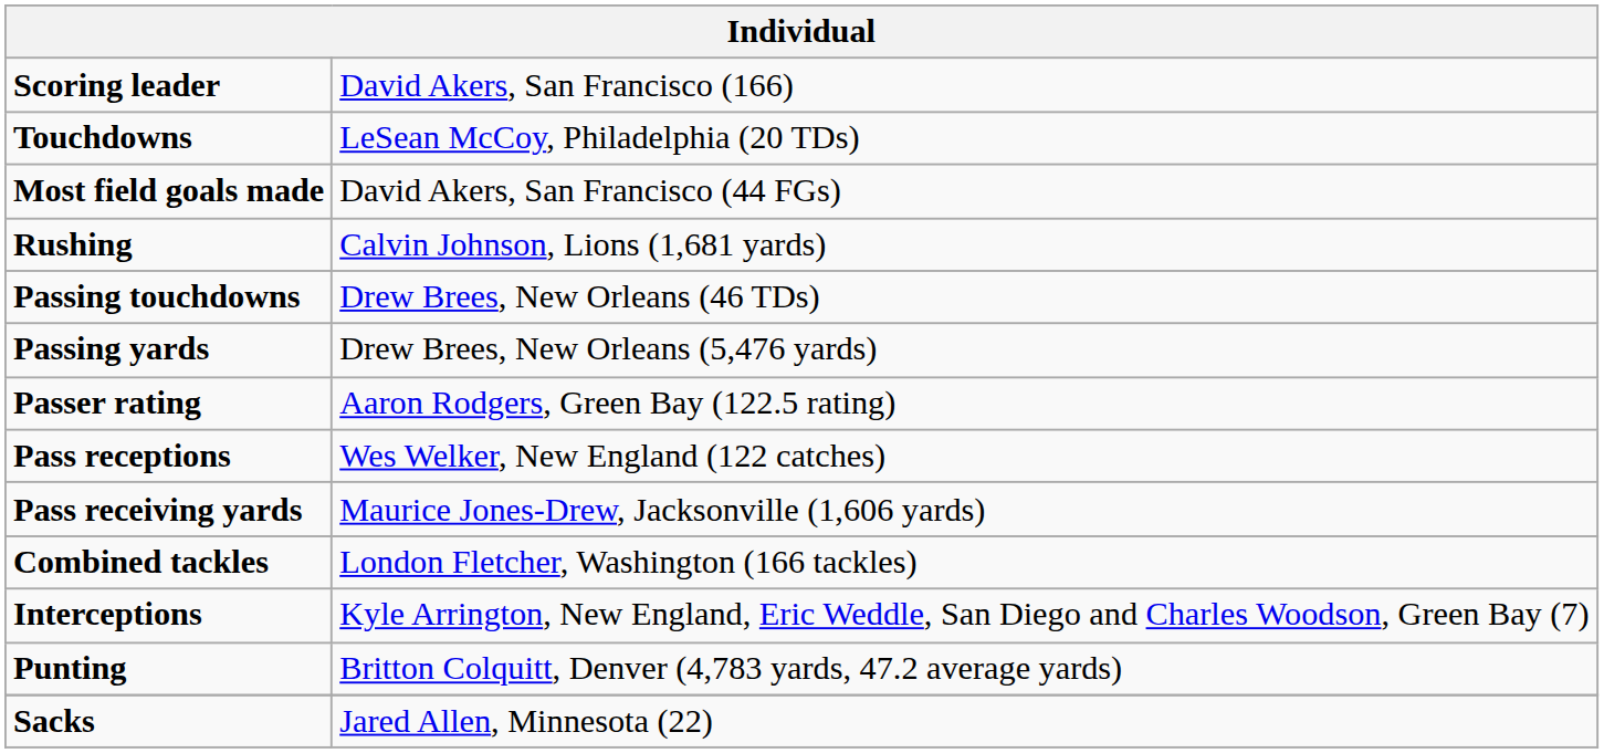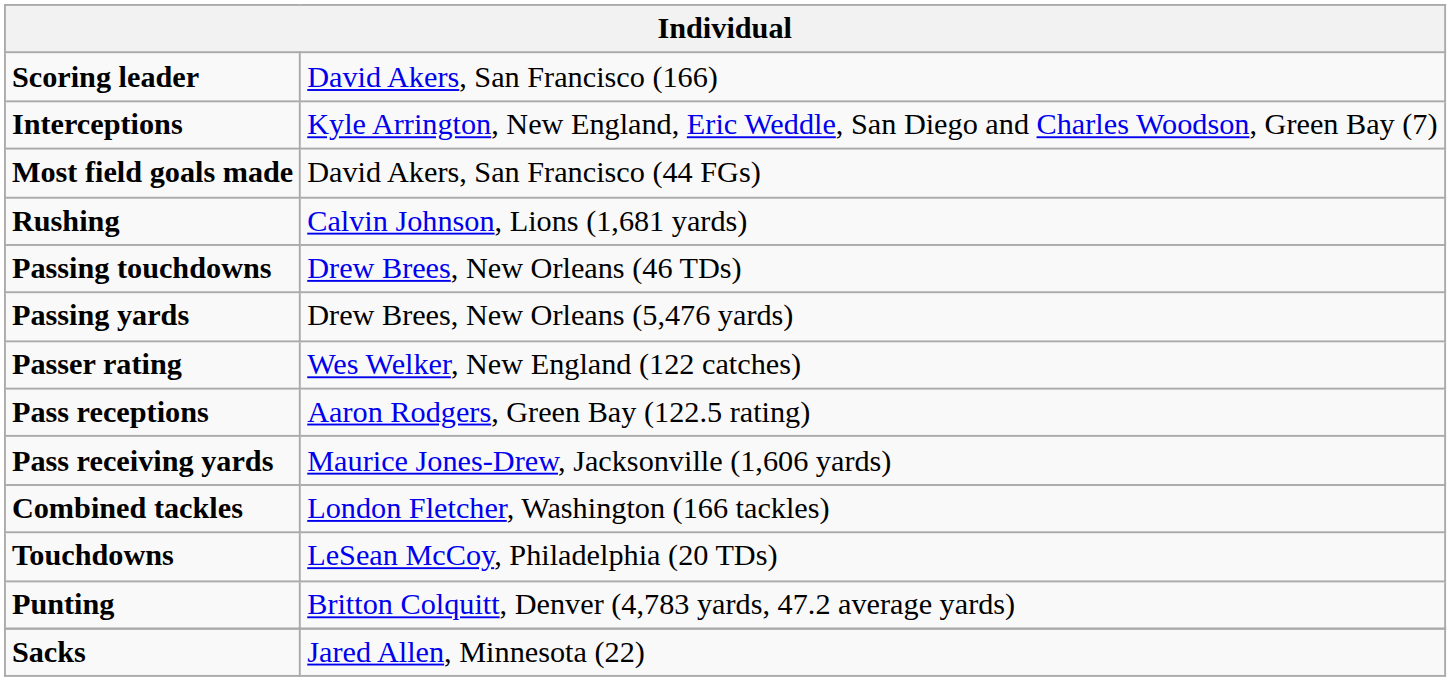 <table class="wikitable">
 <tr>
 <th colspan=2>Individual</th>
 </tr>
 <tr>
 <td><strong>Scoring leader</strong></td>
 <td><a href='#'>David Akers</a>, San Francisco (166)</td>
 </tr>
 <tr>
-<td><strong>Touchdowns</strong></td>
-<td><a href='#'>LeSean McCoy</a>, Philadelphia (20 TDs)</td>
+<td><strong>Interceptions</strong></td>
+<td><a href='#'>Kyle Arrington</a>, New England, <a href='#'>Eric Weddle</a>, San Diego and <a href='#'>Charles Woodson</a>, Green Bay (7)</td>
 </tr>
 <tr>
 <td><strong>Most field goals made</strong></td>
 <td>David Akers, San Francisco (44 FGs)</td>
 </tr>
 <tr>
 <td><strong>Rushing</strong></td>
 <td><a href='#'>Calvin Johnson</a>, Lions (1,681 yards)</td>
 </tr>
 <tr>
 <td><strong>Passing touchdowns</strong></td>
 <td><a href='#'>Drew Brees</a>, New Orleans (46 TDs)</td>
 </tr>
 <tr>
 <td><strong>Passing yards</strong></td>
 <td>Drew Brees, New Orleans (5,476 yards)</td>
 </tr>
 <tr>
 <td><strong>Passer rating</strong></td>
-<td><a href='#'>Aaron Rodgers</a>, Green Bay (122.5 rating)</td>
+<td><a href='#'>Wes Welker</a>, New England (122 catches)</td>
 </tr>
 <tr>
 <td><strong>Pass receptions</strong></td>
-<td><a href='#'>Wes Welker</a>, New England (122 catches)</td>
+<td><a href='#'>Aaron Rodgers</a>, Green Bay (122.5 rating)</td>
 </tr>
 <tr>
 <td><strong>Pass receiving yards</strong></td>
 <td><a href='#'>Maurice Jones-Drew</a>, Jacksonville (1,606 yards)</td>
 </tr>
 <tr>
 <td><strong>Combined tackles</strong></td>
 <td><a href='#'>London Fletcher</a>, Washington (166 tackles)</td>
 </tr>
 <tr>
-<td><strong>Interceptions</strong></td>
-<td><a href='#'>Kyle Arrington</a>, New England, <a href='#'>Eric Weddle</a>, San Diego and <a href='#'>Charles Woodson</a>, Green Bay (7)</td>
+<td><strong>Touchdowns</strong></td>
+<td><a href='#'>LeSean McCoy</a>, Philadelphia (20 TDs)</td>
 </tr>
 <tr>
 <td><strong>Punting</strong></td>
 <td><a href='#'>Britton Colquitt</a>, Denver (4,783 yards, 47.2 average yards)</td>
 </tr>
 <tr>
 </tr>
 <tr>
 </tr>
 <tr>
 <td><strong>Sacks</strong></td>
 <td><a href='#'>Jared Allen</a>, Minnesota (22)</td>
 </tr>
 </table>
